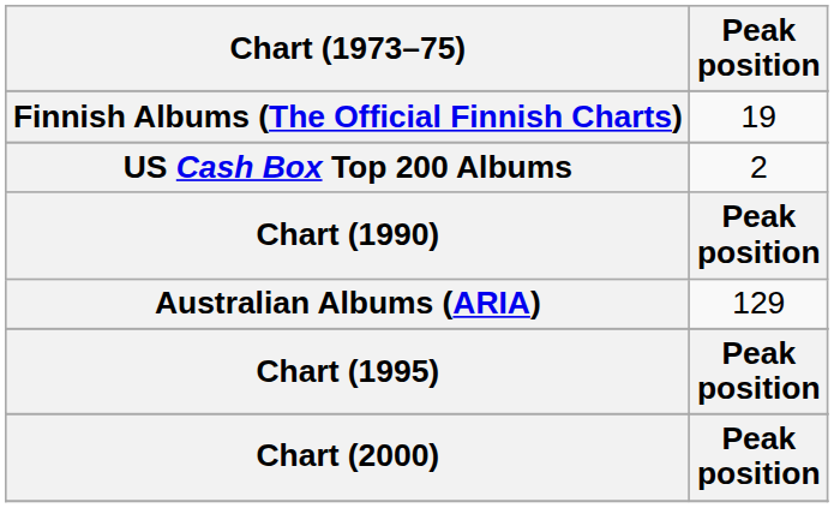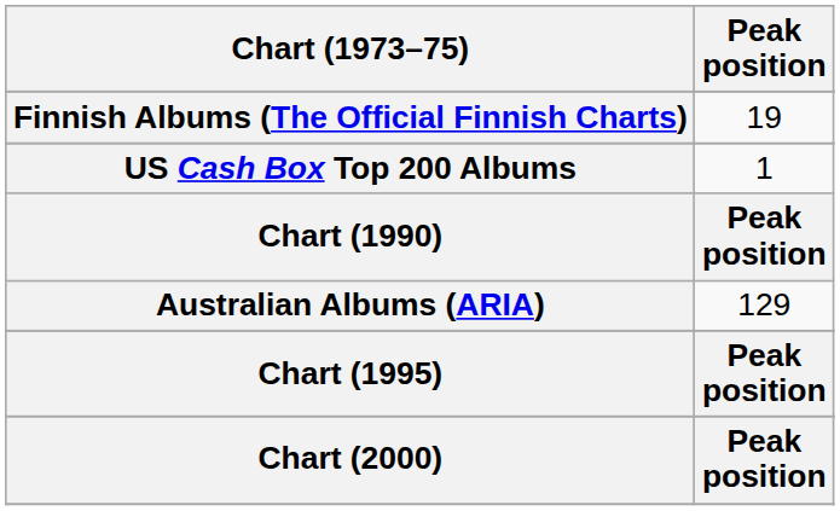 <table class="wikitable sortable plainrowheaders" style="text-align:center;">
 <tr>
 <th scope="col">Chart (1973–75)</th>
 <th scope="col">Peak<br>position</th>
 </tr>
 <tr>
 </tr>
 <tr>
 </tr>
 <tr>
 <th scope="row">Finnish Albums (<a href='#'>The Official Finnish Charts</a>)</th>
 <td align="center">19</td>
 </tr>
 <tr>
 </tr>
 <tr>
 </tr>
 <tr>
 <th scope="row">US <em><a href='#'>Cash Box</a></em> Top 200 Albums</th>
-<td align="center">2</td>
+<td align="center">1</td>
 </tr>
 <tr>
 <th scope="col">Chart (1990)</th>
 <th scope="col">Peak<br>position</th>
 </tr>
 <tr>
 <th scope="row">Australian Albums (<a href='#'>ARIA</a>)</th>
 <td align="center">129</td>
 </tr>
 <tr>
 </tr>
 <tr>
 <th scope="col">Chart (1995)</th>
 <th scope="col">Peak<br>position</th>
 </tr>
 <tr>
 </tr>
 <tr>
 <th scope="col">Chart (2000)</th>
 <th scope="col">Peak<br>position</th>
 </tr>
 <tr>
 </tr>
 <tr>
 </tr>
 </table>
